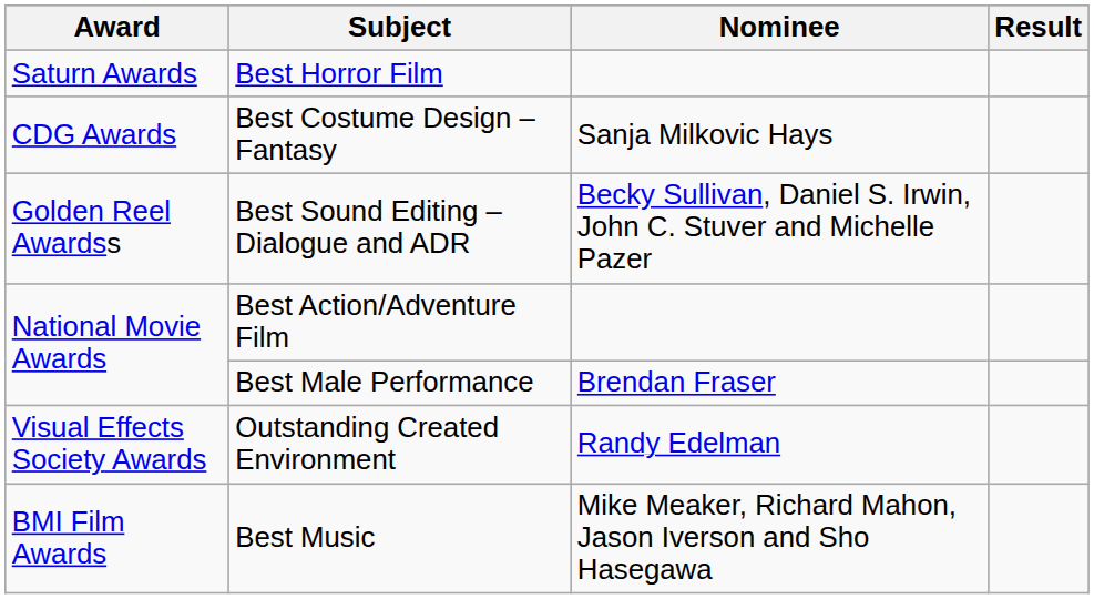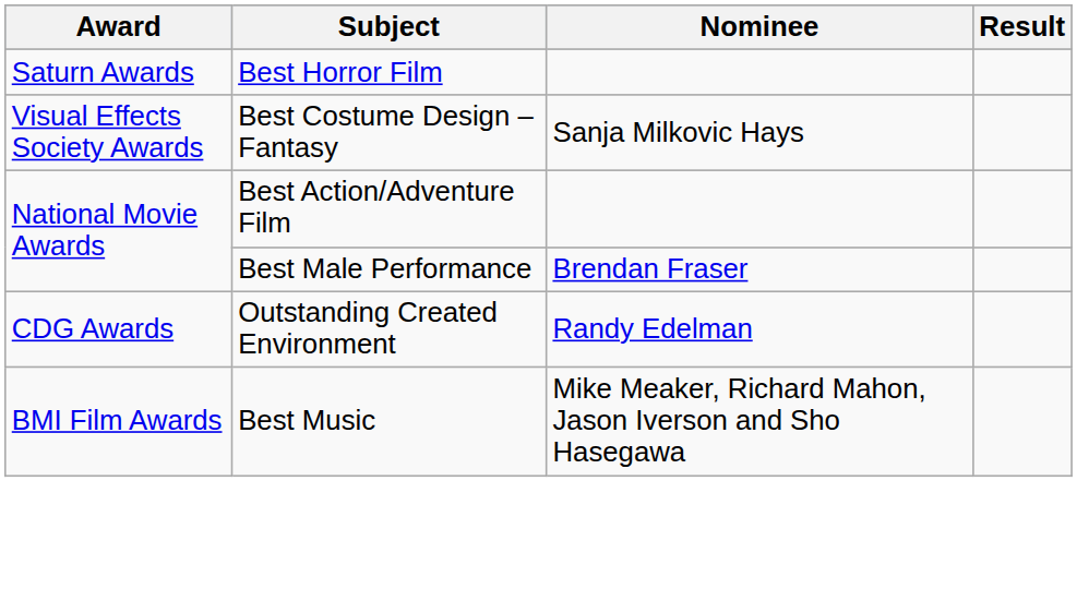 <table class="wikitable">
 <tr style="background:#b0c4de; text-align:center;">
 <th>Award</th>
 <th>Subject</th>
 <th>Nominee</th>
 <th>Result</th>
 </tr>
 <tr>
 <td rowspan=1><a href='#'>Saturn Awards</a></td>
 <td><a href='#'>Best Horror Film</a></td>
 <td></td>
 <td></td>
 </tr>
 <tr>
-<td rowspan=1><a href='#'>CDG Awards</a></td>
+<td rowspan=1><a href='#'>Visual Effects Society Awards</a></td>
 <td>Best Costume Design – Fantasy</td>
 <td>Sanja Milkovic Hays</td>
-<td></td>
-</tr>
-<tr>
-<td rowspan=1><a href='#'>Golden Reel Awards</a>s</td>
-<td>Best Sound Editing – Dialogue and ADR</td>
-<td><a href='#'>Becky Sullivan</a>, Daniel S. Irwin, John C. Stuver and Michelle Pazer</td>
 <td></td>
 </tr>
 <tr>
 <td rowspan=2><a href='#'>National Movie Awards</a></td>
 <td>Best Action/Adventure Film</td>
 <td></td>
 <td></td>
 </tr>
 <tr>
 <td>Best Male Performance</td>
 <td><a href='#'>Brendan Fraser</a></td>
 <td></td>
 </tr>
 <tr>
-<td rowspan=1><a href='#'>Visual Effects Society Awards</a></td>
+<td rowspan=1><a href='#'>CDG Awards</a></td>
 <td>Outstanding Created Environment</td>
 <td><a href='#'>Randy Edelman</a></td>
 <td></td>
 </tr>
 <tr>
 <td rowspan=1><a href='#'>BMI Film Awards</a></td>
 <td>Best Music</td>
 <td>Mike Meaker, Richard Mahon, Jason Iverson and Sho Hasegawa</td>
 <td></td>
 </tr>
 </table>
